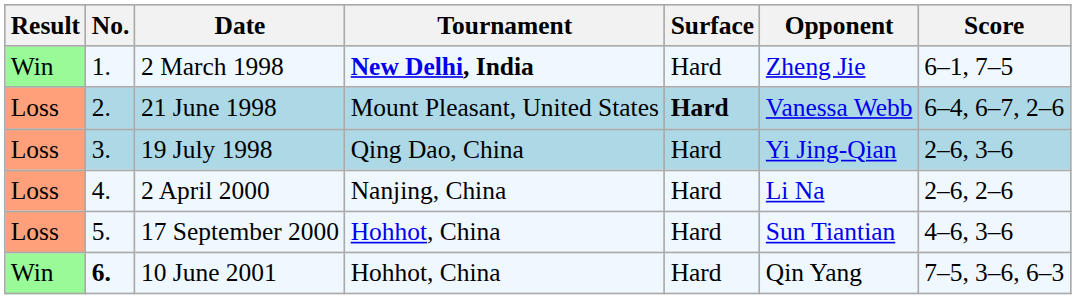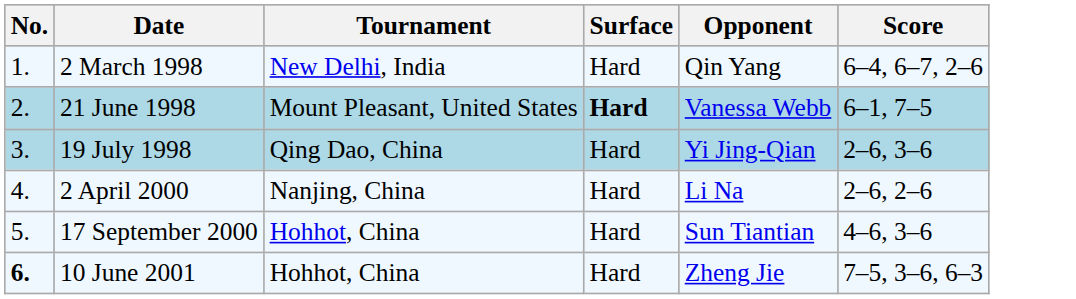 <table class="sortable wikitable" style=font-size:97%>
 <tr>
-<th>Result</th>
 <th>No.</th>
 <th>Date</th>
 <th>Tournament</th>
 <th>Surface</th>
 <th>Opponent</th>
 <th>Score</th>
 </tr>
 <tr style="background:#f0f8ff;">
-<td style="background:#98fb98;">Win</td>
 <td>1.</td>
 <td>2 March 1998</td>
-<td><strong><a href='#'>New Delhi</a>, India</strong></td>
+<td><a href='#'>New Delhi</a>, India</td>
 <td>Hard</td>
-<td> <a href='#'>Zheng Jie</a></td>
-<td>6–1, 7–5</td>
+<td> Qin Yang</td>
+<td>6–4, 6–7, 2–6</td>
 </tr>
 <tr style="background:lightblue;">
-<td style="background:#ffa07a;">Loss</td>
 <td>2.</td>
 <td>21 June 1998</td>
 <td>Mount Pleasant, United States</td>
 <td><strong>Hard</strong></td>
 <td> <a href='#'>Vanessa Webb</a></td>
-<td>6–4, 6–7, 2–6</td>
+<td>6–1, 7–5</td>
 </tr>
 <tr style="background:lightblue;">
-<td style="background:#ffa07a;">Loss</td>
 <td>3.</td>
 <td>19 July 1998</td>
 <td>Qing Dao, China</td>
 <td>Hard</td>
 <td> <a href='#'>Yi Jing-Qian</a></td>
 <td>2–6, 3–6</td>
 </tr>
 <tr style="background:#f0f8ff;">
-<td style="background:#ffa07a;">Loss</td>
 <td>4.</td>
 <td>2 April 2000</td>
 <td>Nanjing, China</td>
 <td>Hard</td>
 <td> <a href='#'>Li Na</a></td>
 <td>2–6, 2–6</td>
 </tr>
 <tr style="background:#f0f8ff;">
-<td style="background:#ffa07a;">Loss</td>
 <td>5.</td>
 <td>17 September 2000</td>
 <td><a href='#'>Hohhot</a>, China</td>
 <td>Hard</td>
 <td> <a href='#'>Sun Tiantian</a></td>
 <td>4–6, 3–6</td>
 </tr>
 <tr style="background:#f0f8ff;">
-<td style="background:#98fb98;">Win</td>
 <td><strong>6.</strong></td>
 <td>10 June 2001</td>
 <td>Hohhot, China</td>
 <td>Hard</td>
-<td> Qin Yang</td>
+<td> <a href='#'>Zheng Jie</a></td>
 <td>7–5, 3–6, 6–3</td>
 </tr>
 </table>
